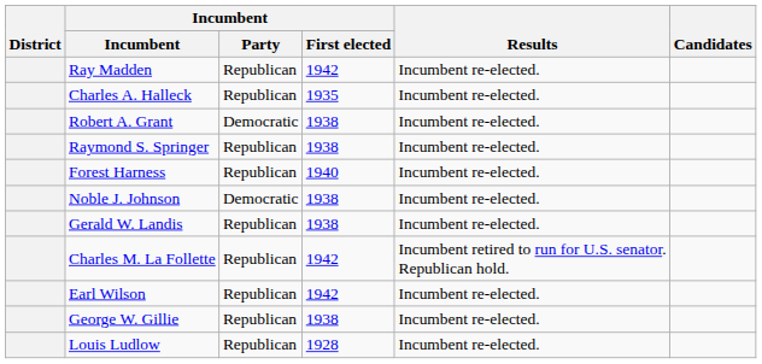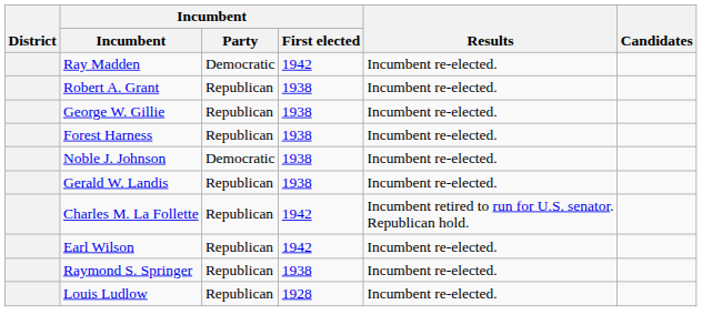 <table class=wikitable>
 <tr valign=bottom>
 <th rowspan=2>District</th>
 <th colspan=3>Incumbent</th>
 <th rowspan=2>Results</th>
 <th rowspan=2>Candidates</th>
 </tr>
 <tr>
 <th>Incumbent</th>
 <th>Party</th>
 <th>First elected</th>
 </tr>
 <tr>
 <th></th>
 <td><a href='#'>Ray Madden</a></td>
-<td>Republican</td>
+<td>Democratic</td>
 <td><a href='#'>1942</a></td>
 <td>Incumbent re-elected.</td>
 <td nowrap></td>
 </tr>
 <tr>
 <th></th>
-<td><a href='#'>Charles A. Halleck</a></td>
+<td><a href='#'>Robert A. Grant</a></td>
 <td>Republican</td>
-<td><a href='#'>1935 </a></td>
-<td>Incumbent re-elected.</td>
-<td nowrap></td>
-</tr>
-<tr>
-<th></th>
-<td><a href='#'>Robert A. Grant</a></td>
-<td>Democratic</td>
 <td><a href='#'>1938</a></td>
 <td>Incumbent re-elected.</td>
 <td nowrap></td>
 </tr>
 <tr>
 <th></th>
-<td><a href='#'>Raymond S. Springer</a></td>
+<td><a href='#'>George W. Gillie</a></td>
 <td>Republican</td>
 <td><a href='#'>1938</a></td>
 <td>Incumbent re-elected.</td>
 <td nowrap></td>
 </tr>
 <tr>
 <th></th>
 <td><a href='#'>Forest Harness</a></td>
 <td>Republican</td>
-<td><a href='#'>1940</a></td>
+<td><a href='#'>1938</a></td>
 <td>Incumbent re-elected.</td>
 <td nowrap></td>
 </tr>
 <tr>
 <th></th>
 <td><a href='#'>Noble J. Johnson</a></td>
 <td>Democratic</td>
 <td><a href='#'>1938</a></td>
 <td>Incumbent re-elected.</td>
 <td nowrap></td>
 </tr>
 <tr>
 <th></th>
 <td><a href='#'>Gerald W. Landis</a></td>
 <td>Republican</td>
 <td><a href='#'>1938</a></td>
 <td>Incumbent re-elected.</td>
 <td nowrap></td>
 </tr>
 <tr>
 <th></th>
 <td><a href='#'>Charles M. La Follette</a></td>
 <td>Republican</td>
 <td><a href='#'>1942</a></td>
 <td>Incumbent retired to <a href='#'>run for U.S. senator</a>.<br>Republican hold.</td>
 <td nowrap></td>
 </tr>
 <tr>
 <th></th>
 <td><a href='#'>Earl Wilson</a></td>
 <td>Republican</td>
 <td><a href='#'>1942</a></td>
 <td>Incumbent re-elected.</td>
 <td nowrap></td>
 </tr>
 <tr>
 <th></th>
-<td><a href='#'>George W. Gillie</a></td>
+<td><a href='#'>Raymond S. Springer</a></td>
 <td>Republican</td>
 <td><a href='#'>1938</a></td>
 <td>Incumbent re-elected.</td>
 <td nowrap></td>
 </tr>
 <tr>
 <th></th>
 <td><a href='#'>Louis Ludlow</a></td>
 <td>Republican</td>
 <td><a href='#'>1928</a></td>
 <td>Incumbent re-elected.</td>
 <td nowrap></td>
 </tr>
 </table>
